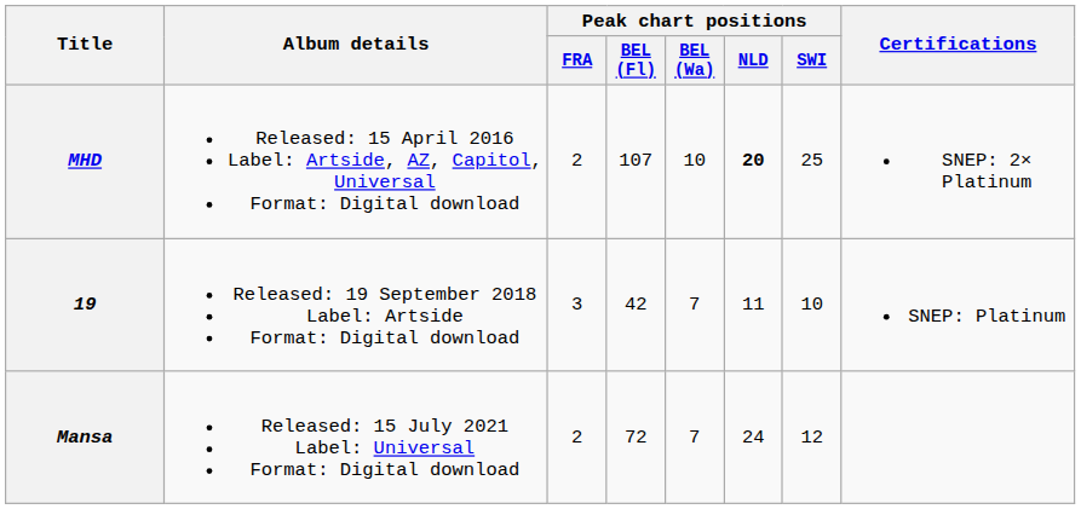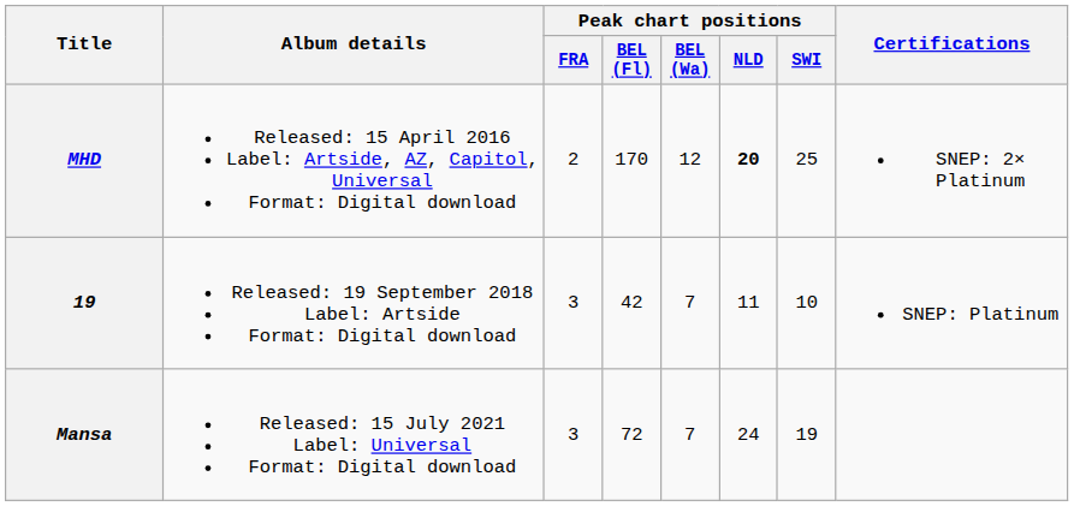 <table class="wikitable plainrowheaders" style="text-align:center;">
 <tr>
 <th scope="col" rowspan="2" style="width:8em;">Title</th>
 <th scope="col" rowspan="2" style="width:20em;">Album details</th>
 <th scope="col" colspan="5">Peak chart positions</th>
 <th scope="col" rowspan="2" style="width:12em;"><a href='#'>Certifications</a></th>
 </tr>
 <tr>
 <th scope="col" style="width:3em;font-size:90%;"><a href='#'>FRA</a><br></th>
 <th scope="col" style="width:3em;font-size:90%;"><a href='#'>BEL (Fl)</a><br></th>
 <th scope="col" style="width:3em;font-size:90%;"><a href='#'>BEL (Wa)</a><br></th>
 <th scope="col" style="width:3em;font-size:90%;"><a href='#'>NLD</a><br></th>
 <th scope="col" style="width:3em;font-size:90%;"><a href='#'>SWI</a><br></th>
 </tr>
 <tr>
 <th scope="row"><em><a href='#'>MHD</a></em></th>
 <td><br><ul><li>Released: 15 April 2016</li><li>Label: <a href='#'>Artside</a>, <a href='#'>AZ</a>, <a href='#'>Capitol</a>, <a href='#'>Universal</a></li><li>Format: Digital download</li></ul></td>
 <td>2</td>
-<td>107</td>
-<td>10</td>
+<td>170</td>
+<td>12</td>
 <td><strong>20</strong></td>
 <td>25</td>
 <td><br><ul><li>SNEP: 2× Platinum</li></ul></td>
 </tr>
 <tr>
 <th scope="row"><em>19</em></th>
 <td><br><ul><li>Released: 19 September 2018</li><li>Label: Artside</li><li>Format: Digital download</li></ul></td>
 <td>3<br></td>
 <td>42</td>
 <td>7</td>
 <td>11</td>
 <td>10</td>
 <td><br><ul><li>SNEP: Platinum</li></ul></td>
 </tr>
 <tr>
 <th scope="row"><em>Mansa</em></th>
 <td><br><ul><li>Released: 15 July 2021</li><li>Label: <a href='#'>Universal</a></li><li>Format: Digital download</li></ul></td>
-<td>2</td>
+<td>3</td>
 <td>72</td>
 <td>7</td>
 <td>24</td>
-<td>12</td>
+<td>19</td>
 <td></td>
 </tr>
 </table>
